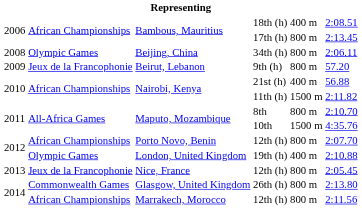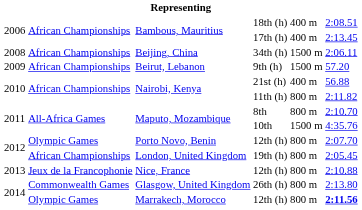 <table>
 <tr>
 <th colspan="6">Representing </th>
 </tr>
 <tr>
 <td rowspan=2>2006</td>
 <td rowspan=2><a href='#'>African Championships</a></td>
 <td rowspan=2><a href='#'>Bambous, Mauritius</a></td>
 <td>18th (h)</td>
 <td>400 m</td>
 <td><a href='#'>2:08.51</a></td>
 </tr>
 <tr>
 <td>17th (h)</td>
-<td>800 m</td>
+<td>400 m</td>
 <td><a href='#'>2:13.45</a></td>
 </tr>
 <tr>
 <td>2008</td>
-<td><a href='#'>Olympic Games</a></td>
+<td><a href='#'>African Championships</a></td>
 <td><a href='#'>Beijing, China</a></td>
 <td>34th (h)</td>
-<td>800 m</td>
+<td>1500 m</td>
 <td><a href='#'>2:06.11</a></td>
 </tr>
 <tr>
 <td>2009</td>
-<td><a href='#'>Jeux de la Francophonie</a></td>
+<td><a href='#'>African Championships</a></td>
 <td><a href='#'>Beirut, Lebanon</a></td>
 <td>9th (h)</td>
-<td>800 m</td>
+<td>1500 m</td>
 <td><a href='#'>57.20</a></td>
 </tr>
 <tr>
 <td rowspan=2>2010</td>
 <td rowspan=2><a href='#'>African Championships</a></td>
 <td rowspan=2><a href='#'>Nairobi, Kenya</a></td>
 <td>21st (h)</td>
 <td>400 m</td>
 <td><a href='#'>56.88</a></td>
 </tr>
 <tr>
 <td>11th (h)</td>
-<td>1500 m</td>
+<td>800 m</td>
 <td><a href='#'>2:11.82</a></td>
 </tr>
 <tr>
 <td rowspan=2>2011</td>
 <td rowspan=2><a href='#'>All-Africa Games</a></td>
 <td rowspan=2><a href='#'>Maputo, Mozambique</a></td>
 <td>8th</td>
 <td>800 m</td>
 <td><a href='#'>2:10.70</a></td>
 </tr>
 <tr>
 <td>10th</td>
 <td>1500 m</td>
 <td><a href='#'>4:35.76</a></td>
 </tr>
 <tr>
 <td rowspan=2>2012</td>
-<td><a href='#'>African Championships</a></td>
+<td><a href='#'>Olympic Games</a></td>
 <td><a href='#'>Porto Novo, Benin</a></td>
 <td>12th (h)</td>
 <td>800 m</td>
 <td><a href='#'>2:07.70</a></td>
 </tr>
 <tr>
-<td><a href='#'>Olympic Games</a></td>
+<td><a href='#'>African Championships</a></td>
 <td><a href='#'>London, United Kingdom</a></td>
 <td>19th (h)</td>
-<td>400 m</td>
-<td><a href='#'>2:10.88</a></td>
+<td>800 m</td>
+<td><a href='#'>2:05.45</a></td>
 </tr>
 <tr>
 <td>2013</td>
 <td><a href='#'>Jeux de la Francophonie</a></td>
 <td><a href='#'>Nice, France</a></td>
 <td>12th (h)</td>
 <td>800 m</td>
-<td><a href='#'>2:05.45</a></td>
+<td><a href='#'>2:10.88</a></td>
 </tr>
 <tr>
 <td rowspan=2>2014</td>
 <td><a href='#'>Commonwealth Games</a></td>
 <td><a href='#'>Glasgow, United Kingdom</a></td>
 <td>26th (h)</td>
 <td>800 m</td>
 <td><a href='#'>2:13.80</a></td>
 </tr>
 <tr>
-<td><a href='#'>African Championships</a></td>
+<td><a href='#'>Olympic Games</a></td>
 <td><a href='#'>Marrakech, Morocco</a></td>
 <td>12th (h)</td>
 <td>800 m</td>
-<td><a href='#'>2:11.56</a></td>
+<td><strong><a href='#'>2:11.56</a></strong></td>
 </tr>
 </table>
